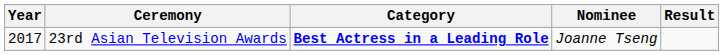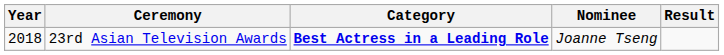 <table class="wikitable">
 <tr>
 <th>Year</th>
 <th>Ceremony</th>
 <th>Category</th>
 <th>Nominee</th>
 <th>Result</th>
 </tr>
 <tr>
-<td>2017</td>
+<td>2018</td>
 <td>23rd <a href='#'>Asian Television Awards</a></td>
 <td><strong><a href='#'>Best Actress in a Leading Role</a></strong></td>
 <td><em>Joanne Tseng</em></td>
 <td></td>
 </tr>
 </table>
